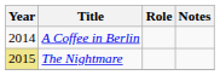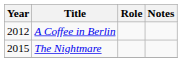 <table class="wikitable sortable">
 <tr>
 <th>Year</th>
 <th>Title</th>
 <th>Role</th>
 <th class="unsortable">Notes</th>
 </tr>
 <tr>
-<td>2014</td>
+<td>2012</td>
 <td><em><a href='#'>A Coffee in Berlin</a></em></td>
 <td></td>
 <td></td>
 </tr>
 <tr>
-<td style="background: khaki;">2015</td>
+<td>2015</td>
 <td><em><a href='#'>The Nightmare</a></em></td>
 <td></td>
 <td></td>
 </tr>
 <tr>
 </tr>
 </table>
